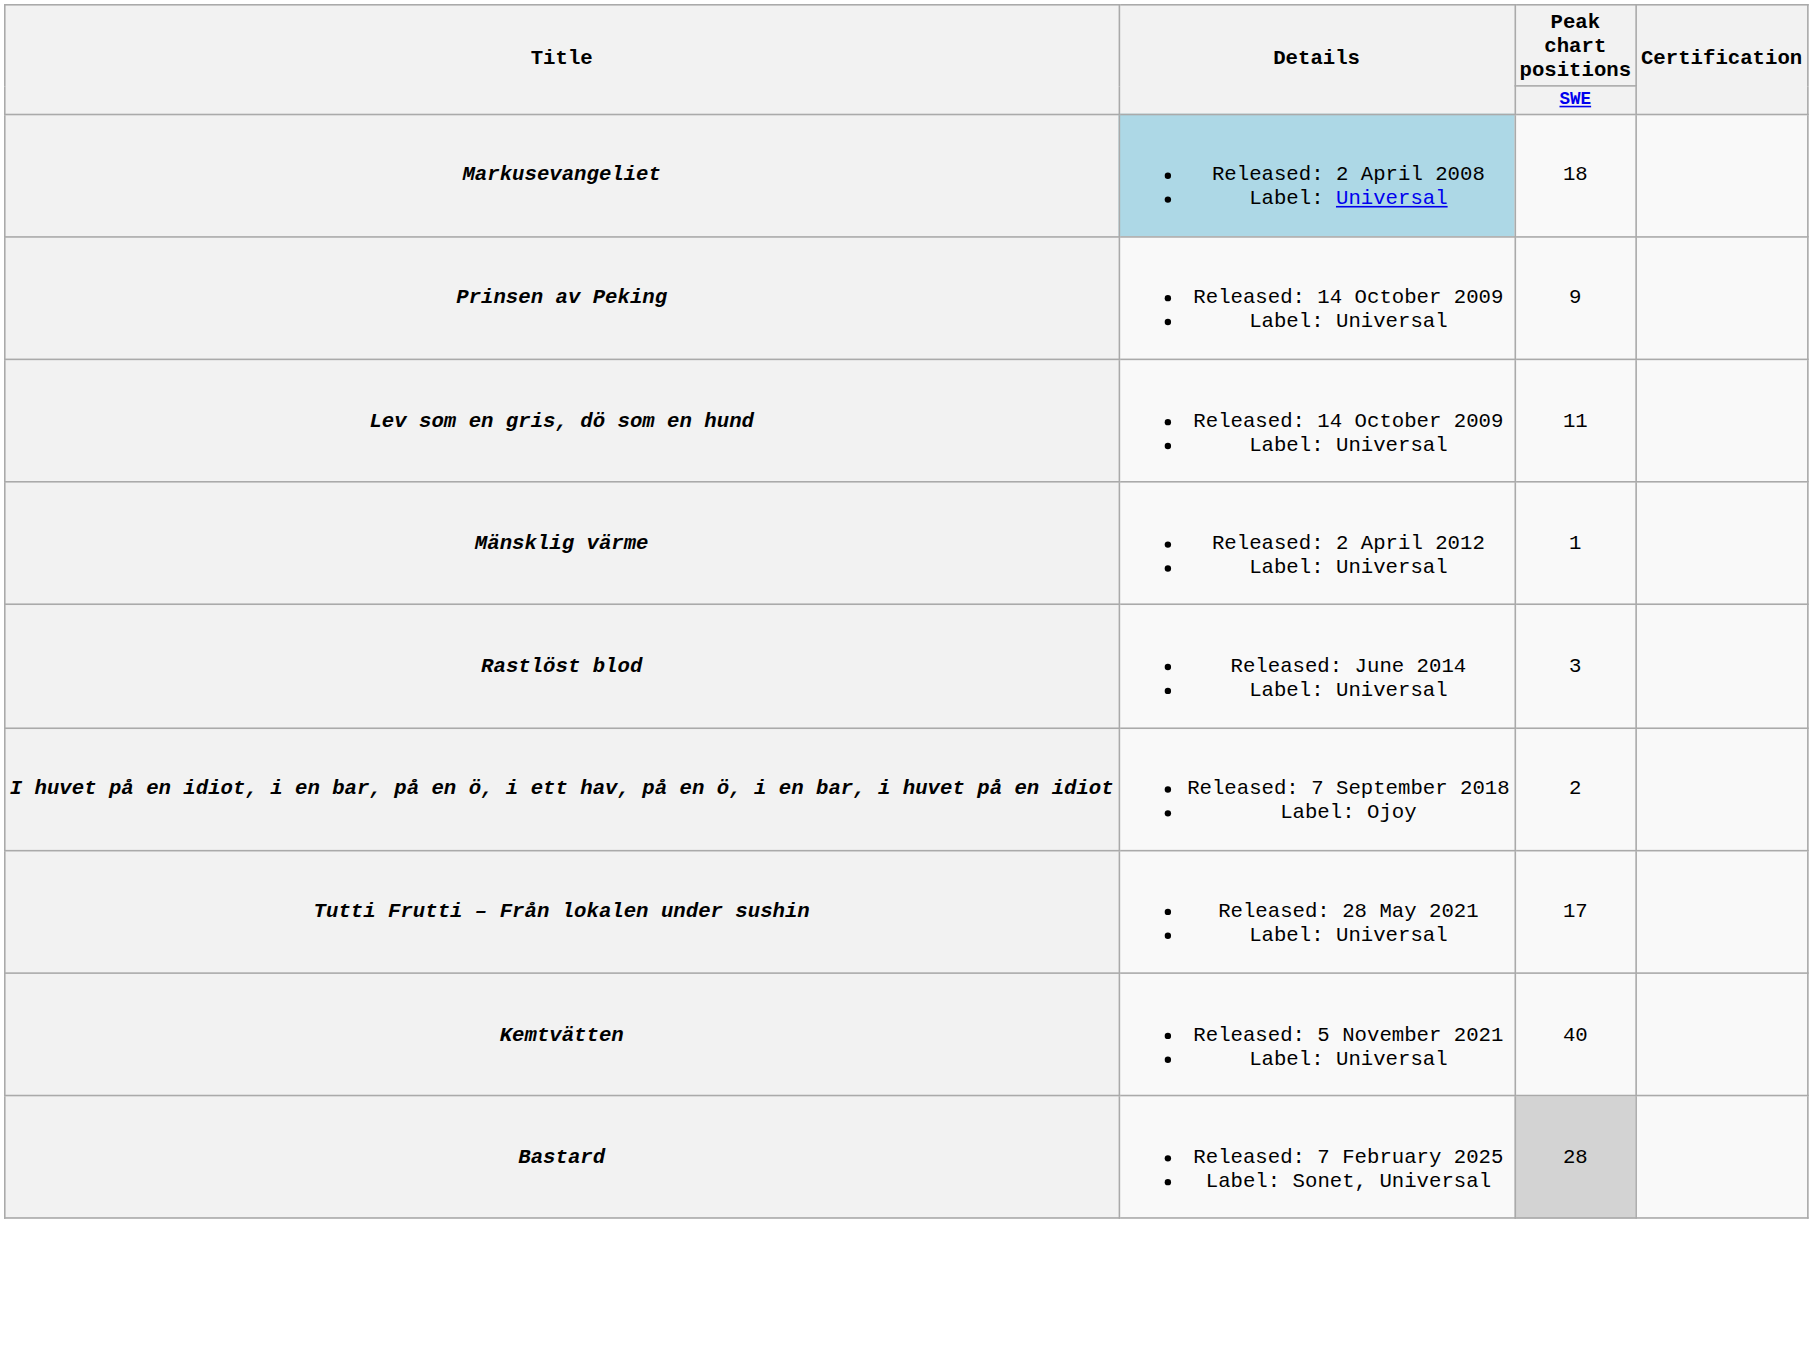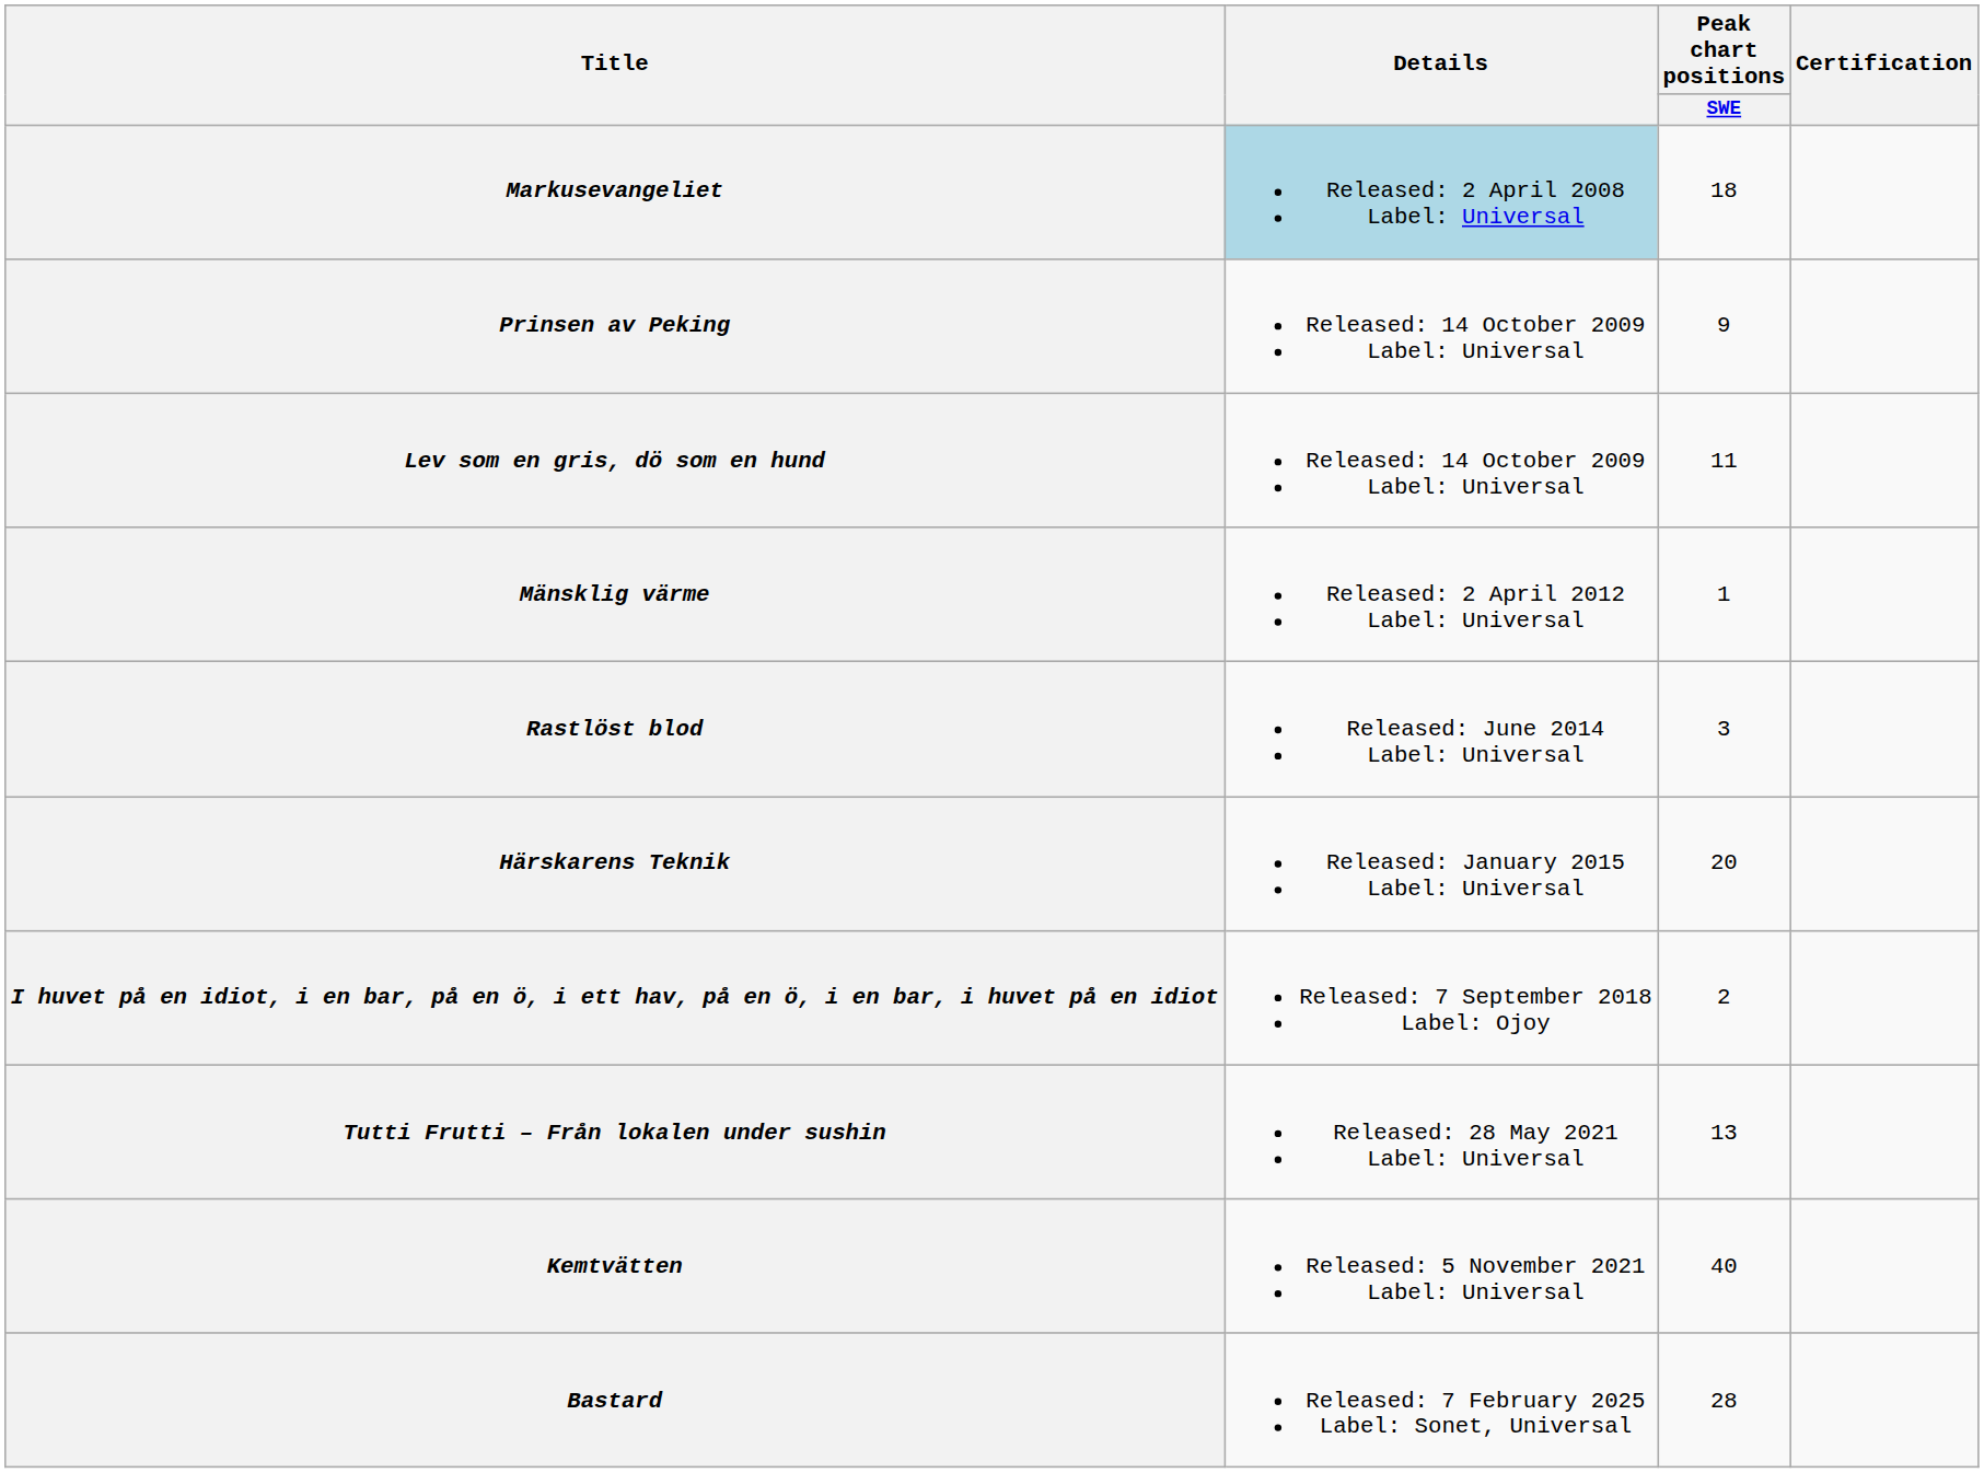 <table class="wikitable plainrowheaders" style="text-align:center;" border="1">
 <tr>
 <th scope="col" rowspan="2">Title</th>
 <th scope="col" rowspan="2">Details</th>
 <th scope="col" colspan="1">Peak chart positions</th>
 <th scope="col" rowspan="2">Certification</th>
 </tr>
 <tr>
 <th scope="col" style="width:3em;font-size:85%;"><a href='#'>SWE</a><br></th>
 </tr>
 <tr>
 <th scope="row"><em>Markusevangeliet</em></th>
 <td style="background: lightblue;"><br><ul><li>Released: 2 April 2008</li><li>Label: <a href='#'>Universal</a></li></ul></td>
 <td>18</td>
 <td></td>
 </tr>
 <tr>
 <th scope="row"><em>Prinsen av Peking</em></th>
 <td><br><ul><li>Released: 14 October 2009</li><li>Label: Universal</li></ul></td>
 <td>9</td>
 <td></td>
 </tr>
 <tr>
 <th scope="row"><em>Lev som en gris, dö som en hund</em></th>
 <td><br><ul><li>Released: 14 October 2009</li><li>Label: Universal</li></ul></td>
 <td>11</td>
 <td></td>
 </tr>
 <tr>
 <th scope="row"><em>Mänsklig värme</em></th>
 <td><br><ul><li>Released: 2 April 2012</li><li>Label: Universal</li></ul></td>
 <td>1</td>
 <td></td>
 </tr>
 <tr>
 <th scope="row"><em>Rastlöst blod</em></th>
 <td><br><ul><li>Released: June 2014</li><li>Label: Universal</li></ul></td>
 <td>3</td>
 <td></td>
 </tr>
 <tr>
+<th scope="row"><em>Härskarens Teknik</em></th>
+<td><br><ul><li>Released: January 2015</li><li>Label: Universal</li></ul></td>
+<td>20</td>
+<td></td>
+</tr>
+<tr>
 <th scope="row"><em>I huvet på en idiot, i en bar, på en ö, i ett hav, på en ö, i en bar, i huvet på en idiot</em></th>
 <td><br><ul><li>Released: 7 September 2018</li><li>Label: Ojoy</li></ul></td>
 <td>2</td>
 <td></td>
 </tr>
 <tr>
 <th scope="row"><em>Tutti Frutti – Från lokalen under sushin</em></th>
 <td><br><ul><li>Released: 28 May 2021</li><li>Label: Universal</li></ul></td>
-<td>17<br></td>
+<td>13<br></td>
 <td></td>
 </tr>
 <tr>
 <th scope="row"><em>Kemtvätten</em></th>
 <td><br><ul><li>Released: 5 November 2021</li><li>Label: Universal</li></ul></td>
 <td>40<br></td>
 <td></td>
 </tr>
 <tr>
 <th scope="row"><em>Bastard</em></th>
 <td><br><ul><li>Released: 7 February 2025</li><li>Label: Sonet, Universal</li></ul></td>
-<td style="background: lightgrey;">28<br></td>
+<td>28<br></td>
 <td></td>
 </tr>
 </table>
